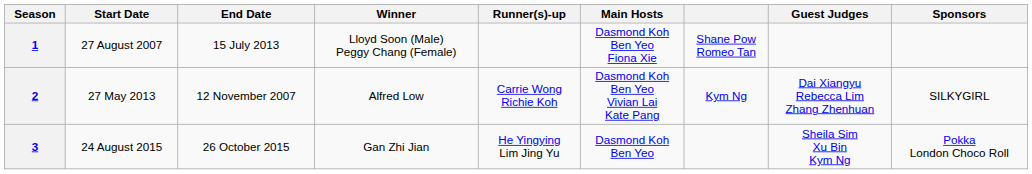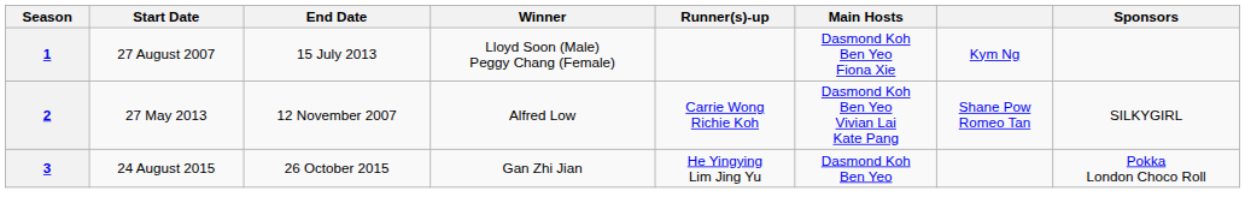 <table class="wikitable" style="text-align:center; font-size:90%; line-height:16px; width:100%;">
 <tr>
 <th scope="col">Season</th>
 <th scope="col">Start Date</th>
 <th scope="col">End Date</th>
 <th scope="col">Winner</th>
 <th scope="col">Runner(s)-up</th>
 <th scope="col">Main Hosts</th>
 <th scope="col"></th>
-<th scope="col">Guest Judges</th>
 <th scope="col">Sponsors</th>
 </tr>
 <tr>
 <th><a href='#'>1</a></th>
 <td>27 August 2007</td>
 <td>15 July 2013</td>
 <td>Lloyd Soon (Male) <br> Peggy Chang (Female)</td>
 <td></td>
 <td><a href='#'>Dasmond Koh</a> <br> <a href='#'>Ben Yeo</a> <br> <a href='#'>Fiona Xie</a></td>
-<td><a href='#'>Shane Pow</a> <br> <a href='#'>Romeo Tan</a></td>
-<td></td>
+<td><a href='#'>Kym Ng</a></td>
 <td></td>
 </tr>
 <tr>
 <th><a href='#'>2</a></th>
 <td>27 May 2013</td>
 <td>12 November 2007</td>
 <td>Alfred Low</td>
 <td><a href='#'>Carrie Wong</a> <br> <a href='#'>Richie Koh</a></td>
 <td><a href='#'>Dasmond Koh</a> <br> <a href='#'>Ben Yeo</a> <br> <a href='#'>Vivian Lai</a> <br> <a href='#'>Kate Pang</a></td>
-<td><a href='#'>Kym Ng</a></td>
-<td><a href='#'>Dai Xiangyu</a> <br> <a href='#'>Rebecca Lim</a> <br> <a href='#'>Zhang Zhenhuan</a></td>
+<td><a href='#'>Shane Pow</a> <br> <a href='#'>Romeo Tan</a></td>
 <td>SILKYGIRL</td>
 </tr>
 <tr>
 <th><a href='#'>3</a></th>
 <td>24 August 2015</td>
 <td>26 October 2015</td>
 <td>Gan Zhi Jian</td>
 <td><a href='#'>He Yingying</a> <br> Lim Jing Yu</td>
 <td><a href='#'>Dasmond Koh</a> <br> <a href='#'>Ben Yeo</a></td>
 <td></td>
-<td><a href='#'>Sheila Sim</a> <br> <a href='#'>Xu Bin</a> <br> <a href='#'>Kym Ng</a></td>
 <td><a href='#'>Pokka</a> <br> London Choco Roll</td>
 </tr>
 </table>
